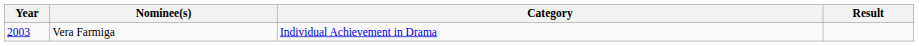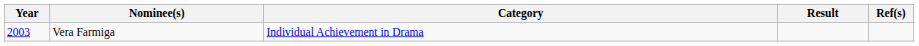 <table class="wikitable" width=100%>
 <tr>
 <th width=5%>Year</th>
 <th>Nominee(s)</th>
 <th>Category</th>
 <th width=10%>Result</th>
+<th width=5%>Ref(s)</th>
 </tr>
 <tr>
 <td><a href='#'>2003</a></td>
 <td>Vera Farmiga</td>
 <td><a href='#'>Individual Achievement in Drama</a></td>
 <td></td>
+<td></td>
 </tr>
 </table>
